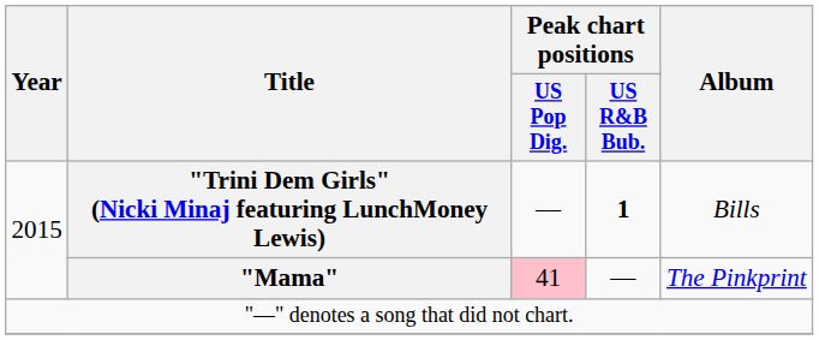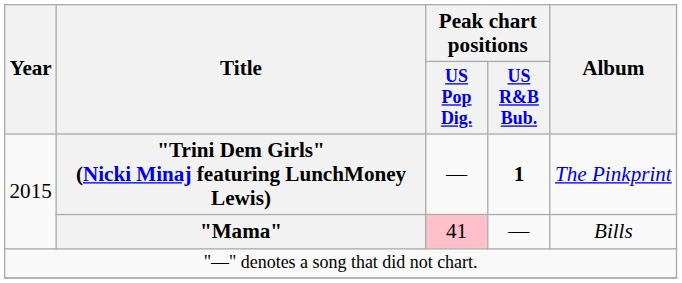 <table class="wikitable plainrowheaders" style="text-align:center;">
 <tr>
 <th scope="col" rowspan="2" style="width:1em;">Year</th>
 <th scope="col" rowspan="2" style="width:17em;">Title</th>
 <th scope="col" colspan="2">Peak chart positions</th>
 <th scope="col" rowspan="2">Album</th>
 </tr>
 <tr>
 <th scope="col" style="width:3em;font-size:85%;"><a href='#'>US<br>Pop<br>Dig.</a><br></th>
 <th scope="col" style="width:3em;font-size:85%;"><a href='#'>US<br>R&B<br>Bub.</a><br></th>
 </tr>
 <tr>
 <td rowspan="2">2015</td>
 <th scope="row">"Trini Dem Girls"<br><span>(<a href='#'>Nicki Minaj</a> featuring LunchMoney Lewis)</span></th>
 <td>—</td>
 <td><strong>1</strong></td>
-<td><em>Bills</em></td>
+<td><em><a href='#'>The Pinkprint</a></em></td>
 </tr>
 <tr>
 <th scope="row">"Mama"</th>
 <td style="background: pink;">41</td>
 <td>—</td>
-<td><em><a href='#'>The Pinkprint</a></em></td>
+<td><em>Bills</em></td>
 </tr>
 <tr>
 <td colspan="14" style="font-size:85%">"—" denotes a song that did not chart.</td>
 </tr>
 <tr>
 </tr>
 </table>
